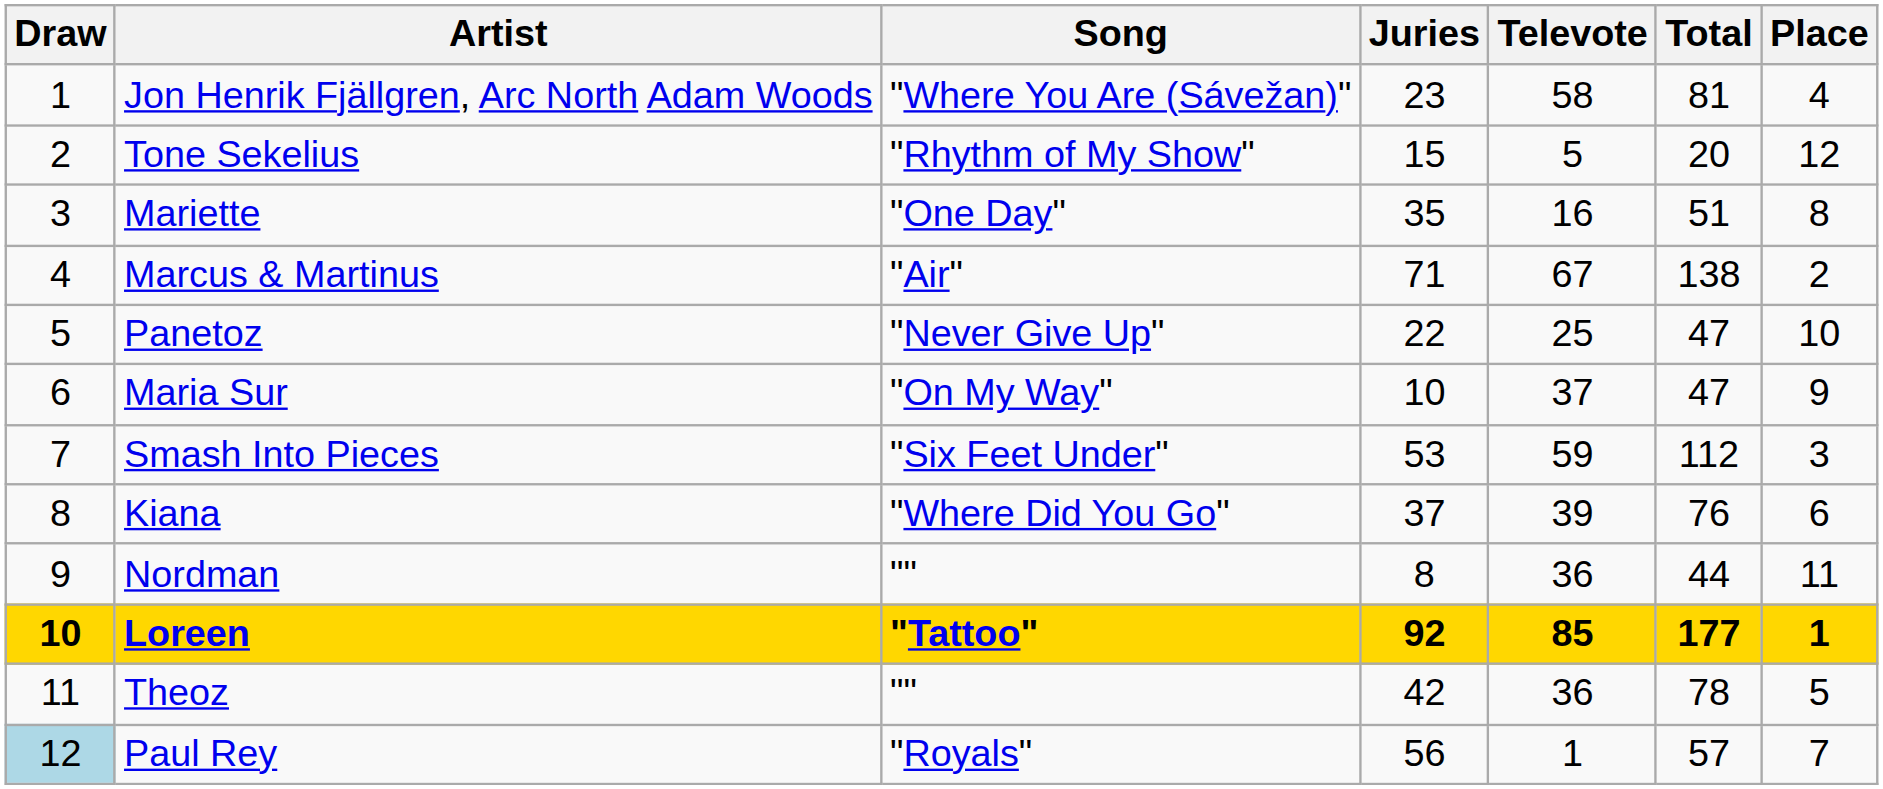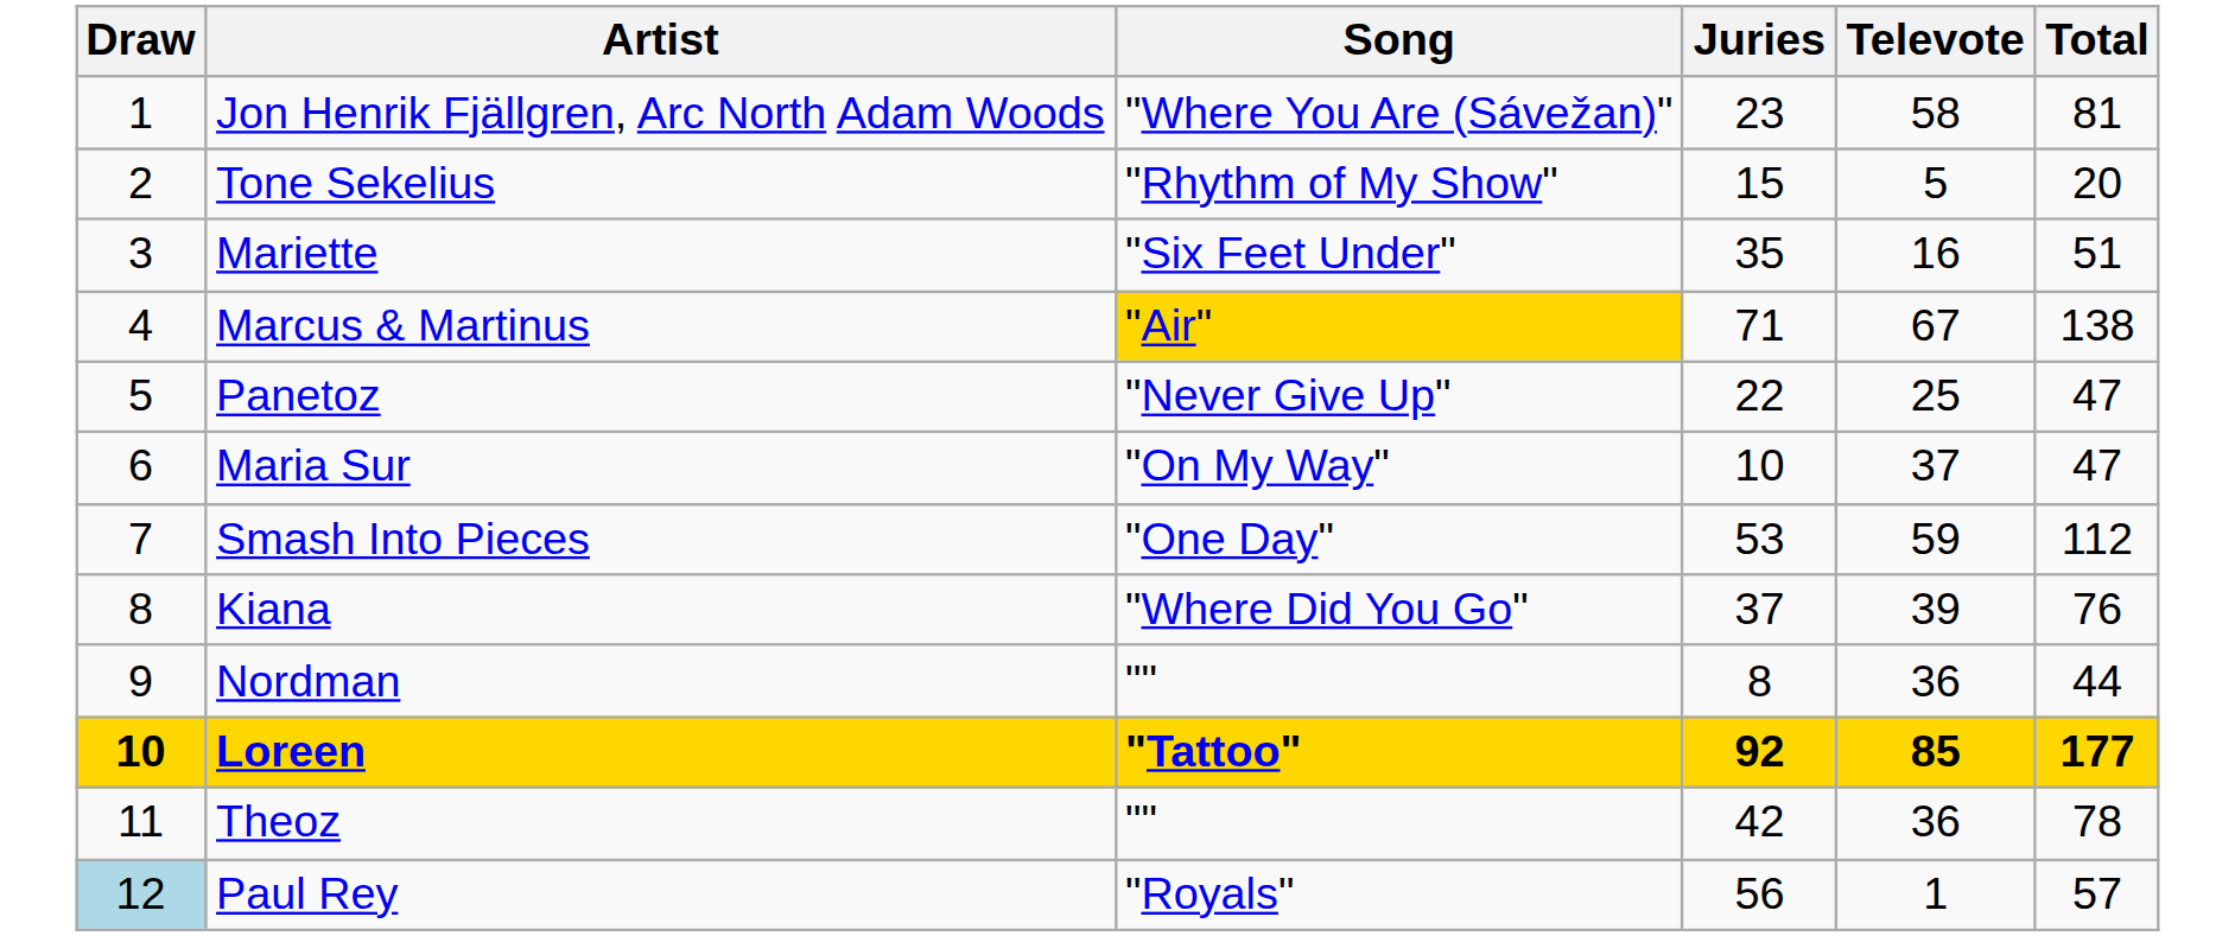 <table class="sortable wikitable" style="margin: 1em auto 1em auto; text-align:center;">
 <tr>
 <th>Draw</th>
 <th>Artist</th>
 <th>Song</th>
 <th>Juries</th>
 <th>Televote</th>
 <th>Total</th>
-<th>Place</th>
 </tr>
 <tr>
 <td>1</td>
 <td style="text-align:left;"><a href='#'>Jon Henrik Fjällgren</a>, <a href='#'>Arc North</a>  <a href='#'>Adam Woods</a></td>
 <td style="text-align:left;">"<a href='#'>Where You Are (<span>Sávežan</span>)</a>"</td>
 <td>23</td>
 <td>58</td>
 <td>81</td>
-<td>4</td>
 </tr>
 <tr>
 <td>2</td>
 <td style="text-align:left;"><a href='#'>Tone Sekelius</a></td>
 <td style="text-align:left;">"<a href='#'>Rhythm of My Show</a>"</td>
 <td>15</td>
 <td>5</td>
 <td>20</td>
-<td>12</td>
 </tr>
 <tr>
 <td>3</td>
 <td style="text-align:left;"><a href='#'>Mariette</a></td>
-<td style="text-align:left;">"<a href='#'>One Day</a>"</td>
+<td style="text-align:left;">"<a href='#'>Six Feet Under</a>"</td>
 <td>35</td>
 <td>16</td>
 <td>51</td>
-<td>8</td>
 </tr>
 <tr>
 <td>4</td>
 <td style="text-align:left;"><a href='#'>Marcus & Martinus</a></td>
-<td style="text-align:left;">"<a href='#'>Air</a>"</td>
+<td style="background: gold; text-align:left;">"<a href='#'>Air</a>"</td>
 <td>71</td>
 <td>67</td>
 <td>138</td>
-<td>2</td>
 </tr>
 <tr>
 <td>5</td>
 <td style="text-align:left;"><a href='#'>Panetoz</a></td>
 <td style="text-align:left;">"<a href='#'>Never Give Up</a>"</td>
 <td>22</td>
 <td>25</td>
 <td>47</td>
-<td>10</td>
 </tr>
 <tr>
 <td>6</td>
 <td style="text-align:left;"><a href='#'>Maria Sur</a></td>
 <td style="text-align:left;">"<a href='#'>On My Way</a>"</td>
 <td>10</td>
 <td>37</td>
 <td>47</td>
-<td>9</td>
 </tr>
 <tr>
 <td>7</td>
 <td style="text-align:left;"><a href='#'>Smash Into Pieces</a></td>
-<td style="text-align:left;">"<a href='#'>Six Feet Under</a>"</td>
+<td style="text-align:left;">"<a href='#'>One Day</a>"</td>
 <td>53</td>
 <td>59</td>
 <td>112</td>
-<td>3</td>
 </tr>
 <tr>
 <td>8</td>
 <td style="text-align:left;"><a href='#'>Kiana</a></td>
 <td style="text-align:left;">"<a href='#'>Where Did You Go</a>"</td>
 <td>37</td>
 <td>39</td>
 <td>76</td>
-<td>6</td>
 </tr>
 <tr>
 <td>9</td>
 <td style="text-align:left;"><a href='#'>Nordman</a></td>
 <td style="text-align:left;">""</td>
 <td>8</td>
 <td>36</td>
 <td>44</td>
-<td>11</td>
 </tr>
 <tr style="background:gold; font-weight: bold" |->
 <td>10</td>
 <td style="text-align:left;"><a href='#'>Loreen</a></td>
 <td style="text-align:left;">"<a href='#'>Tattoo</a>"</td>
 <td><strong>92</strong></td>
 <td><strong>85</strong></td>
 <td><strong>177</strong></td>
-<td><strong>1</strong></td>
 </tr>
 <tr>
 <td>11</td>
 <td style="text-align:left;"><a href='#'>Theoz</a></td>
 <td style="text-align:left;">""</td>
 <td>42</td>
 <td>36</td>
 <td>78</td>
-<td>5</td>
 </tr>
 <tr>
 <td style="background: lightblue;">12</td>
 <td style="text-align:left;"><a href='#'>Paul Rey</a></td>
 <td style="text-align:left;">"<a href='#'>Royals</a>"</td>
 <td>56</td>
 <td>1</td>
 <td>57</td>
-<td>7</td>
 </tr>
 </table>
